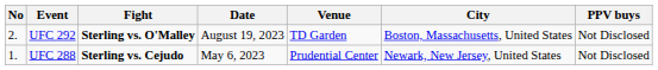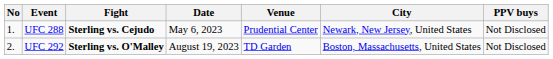 <table class="wikitable">
 <tr>
 <th>No</th>
 <th>Event</th>
 <th>Fight</th>
 <th>Date</th>
 <th>Venue</th>
 <th>City</th>
 <th>PPV buys</th>
 </tr>
 <tr>
+<td>1.</td>
+<td><a href='#'>UFC 288</a></td>
+<td><strong>Sterling vs. Cejudo</strong></td>
+<td>May 6, 2023</td>
+<td><a href='#'>Prudential Center</a></td>
+<td><a href='#'>Newark, New Jersey</a>, United States</td>
+<td>Not Disclosed</td>
+</tr>
+<tr>
 <td>2.</td>
 <td><a href='#'>UFC 292</a></td>
 <td><strong>Sterling vs. O'Malley</strong></td>
 <td>August 19, 2023</td>
 <td><a href='#'>TD Garden</a></td>
 <td><a href='#'>Boston, Massachusetts</a>, United States</td>
 <td>Not Disclosed</td>
 </tr>
-<tr>
-<td>1.</td>
-<td><a href='#'>UFC 288</a></td>
-<td><strong>Sterling vs. Cejudo</strong></td>
-<td>May 6, 2023</td>
-<td><a href='#'>Prudential Center</a></td>
-<td><a href='#'>Newark, New Jersey</a>, United States</td>
-<td>Not Disclosed</td>
-</tr>
 </table>
